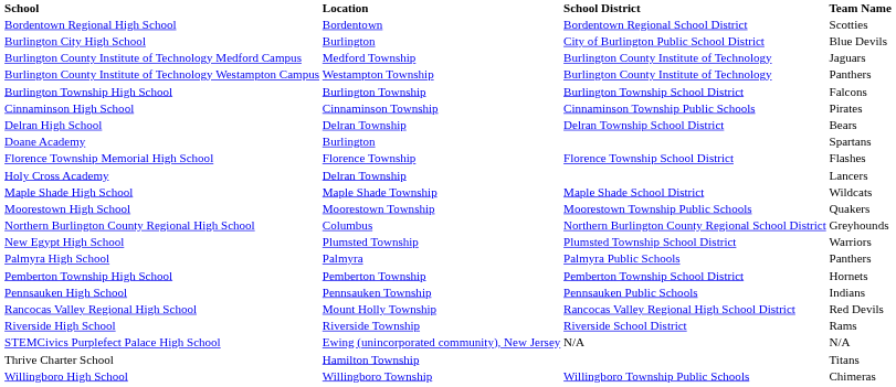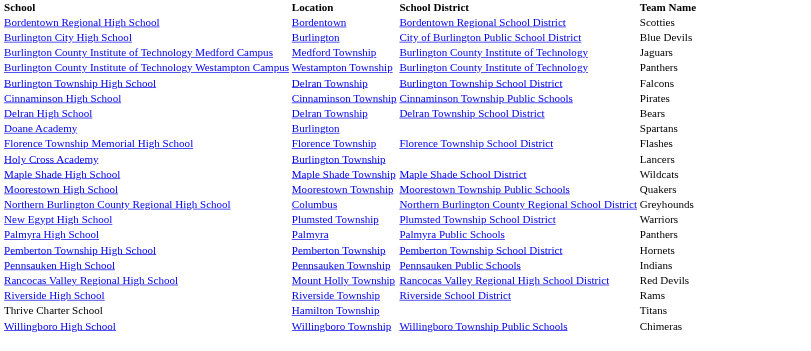 <table>
 <tr>
 <td><strong>School</strong></td>
 <td><strong>Location</strong></td>
 <td><strong>School District</strong></td>
 <td><strong>Team Name</strong></td>
 </tr>
 <tr>
 <td><a href='#'>Bordentown Regional High School</a></td>
 <td><a href='#'>Bordentown</a></td>
 <td><a href='#'>Bordentown Regional School District</a></td>
 <td>Scotties</td>
 </tr>
 <tr>
 <td><a href='#'>Burlington City High School</a></td>
 <td><a href='#'>Burlington</a></td>
 <td><a href='#'>City of Burlington Public School District</a></td>
 <td>Blue Devils</td>
 </tr>
 <tr>
 <td><a href='#'>Burlington County Institute of Technology Medford Campus</a></td>
 <td><a href='#'>Medford Township</a></td>
 <td><a href='#'>Burlington County Institute of Technology</a></td>
 <td>Jaguars</td>
 </tr>
 <tr>
 <td><a href='#'>Burlington County Institute of Technology Westampton Campus</a></td>
 <td><a href='#'>Westampton Township</a></td>
 <td><a href='#'>Burlington County Institute of Technology</a></td>
 <td>Panthers</td>
 </tr>
 <tr>
 <td><a href='#'>Burlington Township High School</a></td>
-<td><a href='#'>Burlington Township</a></td>
+<td><a href='#'>Delran Township</a></td>
 <td><a href='#'>Burlington Township School District</a></td>
 <td>Falcons</td>
 </tr>
 <tr>
 <td><a href='#'>Cinnaminson High School</a></td>
 <td><a href='#'>Cinnaminson Township</a></td>
 <td><a href='#'>Cinnaminson Township Public Schools</a></td>
 <td>Pirates</td>
 </tr>
 <tr>
 <td><a href='#'>Delran High School</a></td>
 <td><a href='#'>Delran Township</a></td>
 <td><a href='#'>Delran Township School District</a></td>
 <td>Bears</td>
 </tr>
 <tr>
 <td><a href='#'>Doane Academy</a></td>
 <td><a href='#'>Burlington</a></td>
 <td></td>
 <td>Spartans</td>
 </tr>
 <tr>
 <td><a href='#'>Florence Township Memorial High School</a></td>
 <td><a href='#'>Florence Township</a></td>
 <td><a href='#'>Florence Township School District</a></td>
 <td>Flashes</td>
 </tr>
 <tr>
 <td><a href='#'>Holy Cross Academy</a></td>
-<td><a href='#'>Delran Township</a></td>
+<td><a href='#'>Burlington Township</a></td>
 <td></td>
 <td>Lancers</td>
 </tr>
 <tr>
 <td><a href='#'>Maple Shade High School</a></td>
 <td><a href='#'>Maple Shade Township</a></td>
 <td><a href='#'>Maple Shade School District</a></td>
 <td>Wildcats</td>
 </tr>
 <tr>
 <td><a href='#'>Moorestown High School</a></td>
 <td><a href='#'>Moorestown Township</a></td>
 <td><a href='#'>Moorestown Township Public Schools</a></td>
 <td>Quakers</td>
 </tr>
 <tr>
 <td><a href='#'>Northern Burlington County Regional High School</a></td>
 <td><a href='#'>Columbus</a></td>
 <td><a href='#'>Northern Burlington County Regional School District</a></td>
 <td>Greyhounds</td>
 </tr>
 <tr>
 <td><a href='#'>New Egypt High School</a></td>
 <td><a href='#'>Plumsted Township</a></td>
 <td><a href='#'>Plumsted Township School District</a></td>
 <td>Warriors</td>
 </tr>
 <tr>
 <td><a href='#'>Palmyra High School</a></td>
 <td><a href='#'>Palmyra</a></td>
 <td><a href='#'>Palmyra Public Schools</a></td>
 <td>Panthers</td>
 </tr>
 <tr>
 <td><a href='#'>Pemberton Township High School</a></td>
 <td><a href='#'>Pemberton Township</a></td>
 <td><a href='#'>Pemberton Township School District</a></td>
 <td>Hornets</td>
 </tr>
 <tr>
 <td><a href='#'>Pennsauken High School</a></td>
 <td><a href='#'>Pennsauken Township</a></td>
 <td><a href='#'>Pennsauken Public Schools</a></td>
 <td>Indians</td>
 </tr>
 <tr>
 <td><a href='#'>Rancocas Valley Regional High School</a></td>
 <td><a href='#'>Mount Holly Township</a></td>
 <td><a href='#'>Rancocas Valley Regional High School District</a></td>
 <td>Red Devils</td>
 </tr>
 <tr>
 <td><a href='#'>Riverside High School</a></td>
 <td><a href='#'>Riverside Township</a></td>
 <td><a href='#'>Riverside School District</a></td>
 <td>Rams</td>
 </tr>
 <tr>
-<td><a href='#'>STEMCivics Purplefect Palace High School</a></td>
-<td><a href='#'>Ewing (unincorporated community), New Jersey</a></td>
-<td>N/A</td>
-<td>N/A</td>
-</tr>
-<tr>
 <td>Thrive Charter School</td>
 <td><a href='#'>Hamilton Township</a></td>
 <td></td>
 <td>Titans</td>
 </tr>
 <tr>
 <td><a href='#'>Willingboro High School</a></td>
 <td><a href='#'>Willingboro Township</a></td>
 <td><a href='#'>Willingboro Township Public Schools</a></td>
 <td>Chimeras</td>
 </tr>
 <tr>
 </tr>
 </table>
